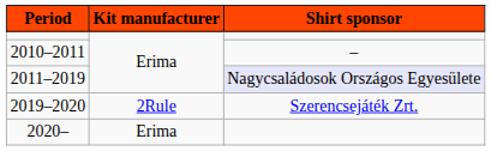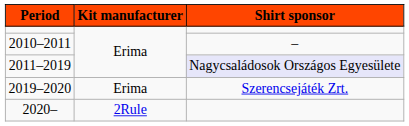 <table class="wikitable" style="text-align:center;margin-left:1em">
 <tr>
 <th style="color:black; background:#FF4500; border:1px solid black">Period</th>
 <th style="color:black; background:#FF4500; border:1px solid black">Kit manufacturer</th>
 <th style="color:black; background:#FF4500; border:1px solid black">Shirt sponsor</th>
 </tr>
 <tr>
 <td></td>
 <td rowspan=3>Erima</td>
 <td></td>
 </tr>
 <tr>
 <td>2010–2011</td>
 <td>–</td>
 </tr>
 <tr>
 <td>2011–2019</td>
 <td style="background: lavender;">Nagycsaládosok Országos Egyesülete</td>
 </tr>
 <tr>
 <td>2019–2020</td>
-<td><a href='#'>2Rule</a></td>
+<td>Erima</td>
 <td><a href='#'>Szerencsejáték Zrt.</a></td>
 </tr>
 <tr>
 <td>2020–</td>
-<td>Erima</td>
+<td><a href='#'>2Rule</a></td>
 <td></td>
 </tr>
 </table>
